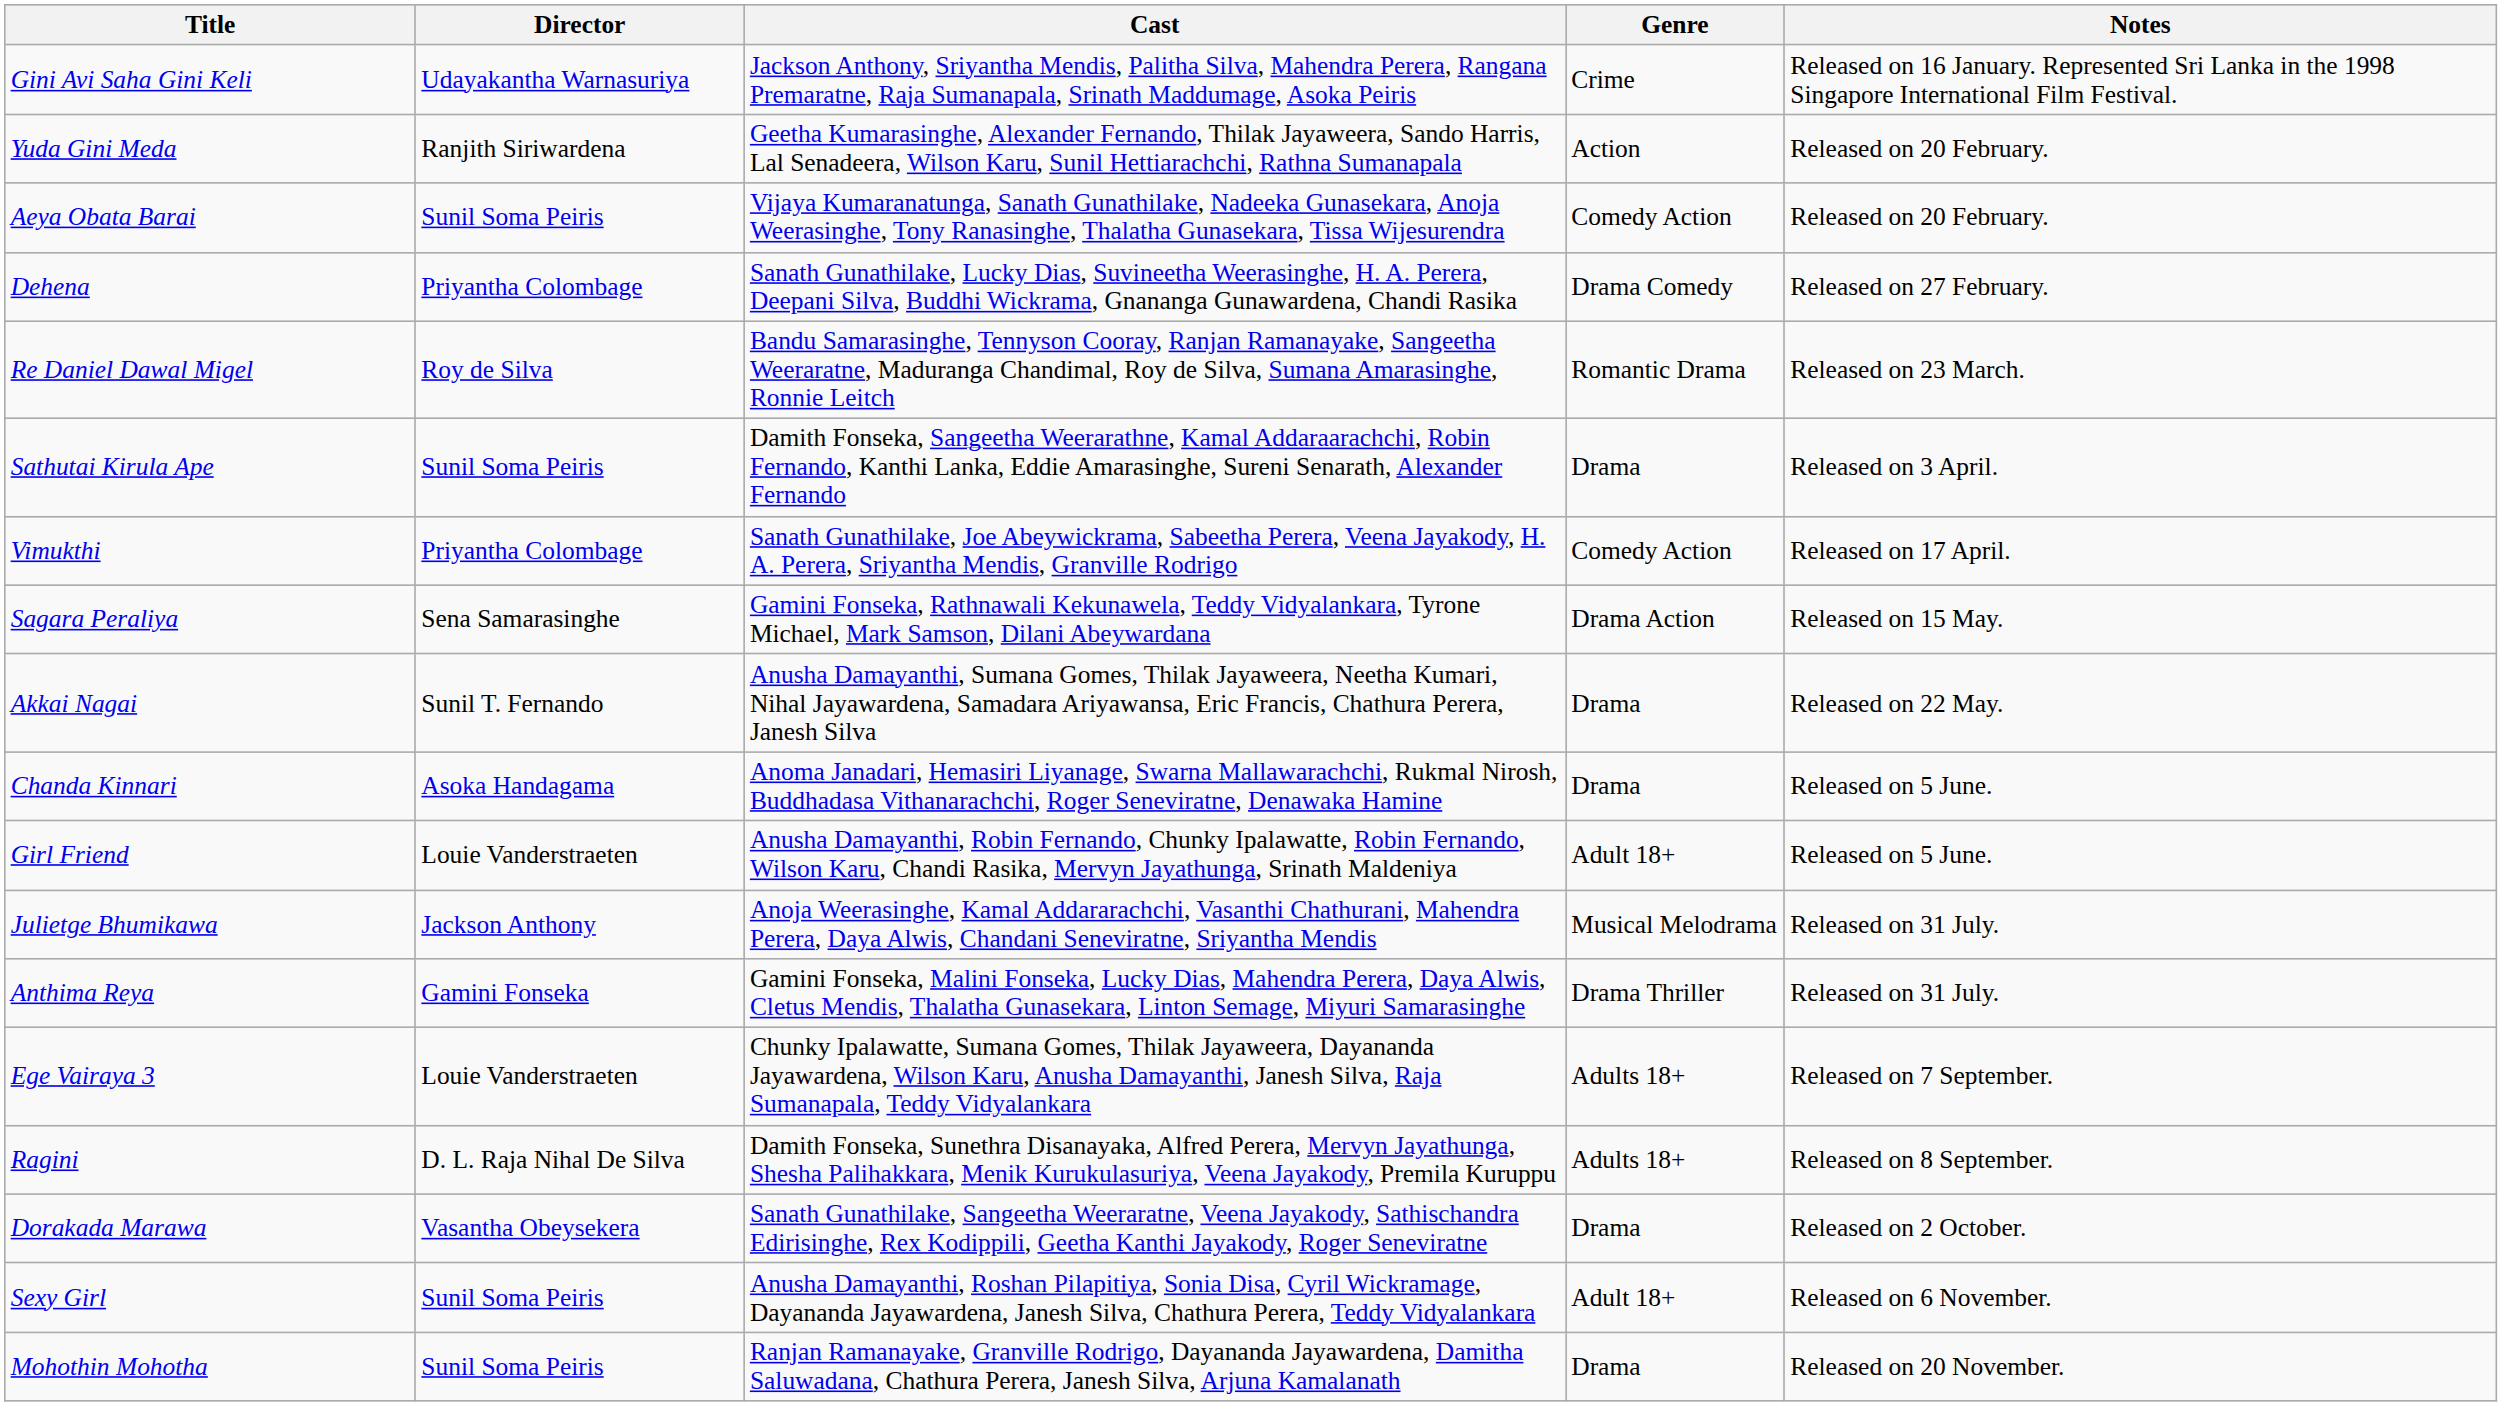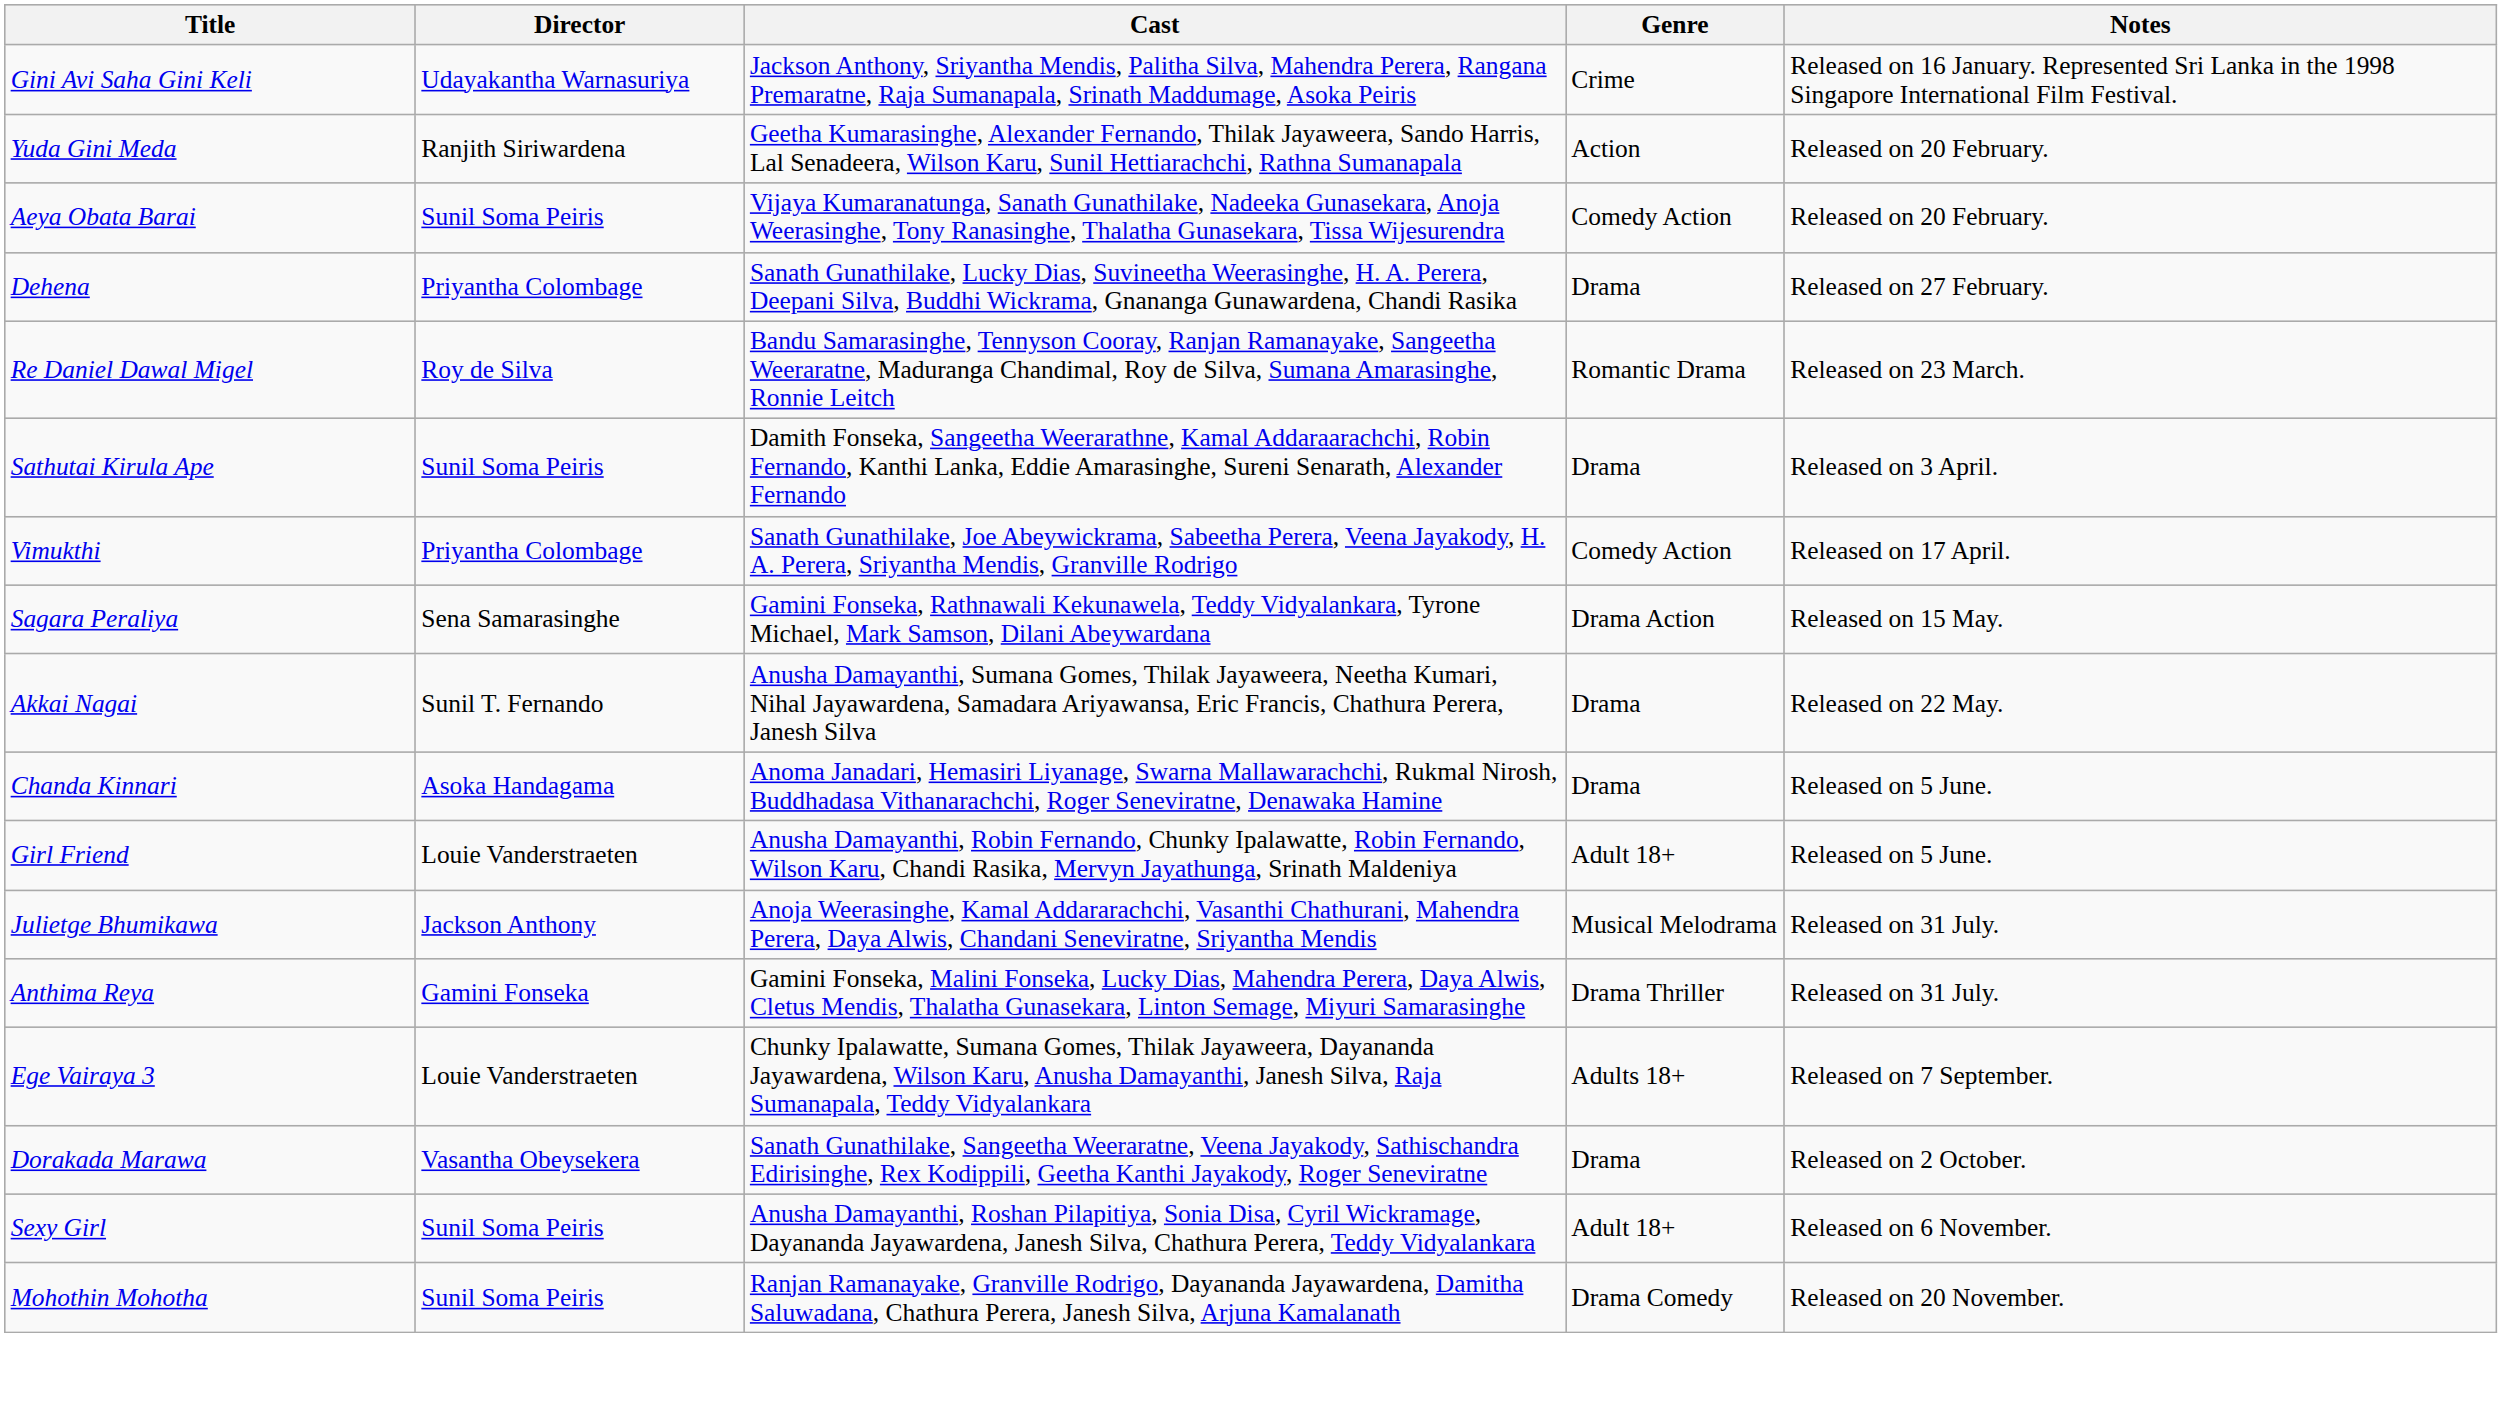 <table class="wikitable">
 <tr>
 <th width=15%>Title</th>
 <th width=12%>Director</th>
 <th width=30%>Cast</th>
 <th width=8%>Genre</th>
 <th width=26%>Notes</th>
 </tr>
 <tr>
 <td><em><a href='#'>Gini Avi Saha Gini Keli</a></em></td>
 <td><a href='#'>Udayakantha Warnasuriya</a></td>
 <td><a href='#'>Jackson Anthony</a>, <a href='#'>Sriyantha Mendis</a>, <a href='#'>Palitha Silva</a>, <a href='#'>Mahendra Perera</a>, <a href='#'>Rangana Premaratne</a>, <a href='#'>Raja Sumanapala</a>, <a href='#'>Srinath Maddumage</a>, <a href='#'>Asoka Peiris</a></td>
 <td>Crime</td>
 <td>Released on 16 January. Represented Sri Lanka in the 1998 Singapore International Film Festival.</td>
 </tr>
 <tr>
 <td><em><a href='#'>Yuda Gini Meda</a></em></td>
 <td>Ranjith Siriwardena</td>
 <td><a href='#'>Geetha Kumarasinghe</a>, <a href='#'>Alexander Fernando</a>, Thilak Jayaweera, Sando Harris, Lal Senadeera, <a href='#'>Wilson Karu</a>, <a href='#'>Sunil Hettiarachchi</a>, <a href='#'>Rathna Sumanapala</a></td>
 <td>Action</td>
 <td>Released on 20 February.</td>
 </tr>
 <tr>
 <td><em><a href='#'>Aeya Obata Barai</a></em></td>
 <td><a href='#'>Sunil Soma Peiris</a></td>
 <td><a href='#'>Vijaya Kumaranatunga</a>, <a href='#'>Sanath Gunathilake</a>, <a href='#'>Nadeeka Gunasekara</a>, <a href='#'>Anoja Weerasinghe</a>, <a href='#'>Tony Ranasinghe</a>, <a href='#'>Thalatha Gunasekara</a>, <a href='#'>Tissa Wijesurendra</a></td>
 <td>Comedy Action</td>
 <td>Released on 20 February.</td>
 </tr>
 <tr>
 <td><em><a href='#'>Dehena</a></em></td>
 <td><a href='#'>Priyantha Colombage</a></td>
 <td><a href='#'>Sanath Gunathilake</a>, <a href='#'>Lucky Dias</a>, <a href='#'>Suvineetha Weerasinghe</a>, <a href='#'>H. A. Perera</a>, <a href='#'>Deepani Silva</a>, <a href='#'>Buddhi Wickrama</a>, Gnananga Gunawardena, Chandi Rasika</td>
-<td>Drama Comedy</td>
+<td>Drama</td>
 <td>Released on 27 February.</td>
 </tr>
 <tr>
 <td><em><a href='#'>Re Daniel Dawal Migel</a></em></td>
 <td><a href='#'>Roy de Silva</a></td>
 <td><a href='#'>Bandu Samarasinghe</a>, <a href='#'>Tennyson Cooray</a>, <a href='#'>Ranjan Ramanayake</a>, <a href='#'>Sangeetha Weeraratne</a>, Maduranga Chandimal, Roy de Silva, <a href='#'>Sumana Amarasinghe</a>, <a href='#'>Ronnie Leitch</a></td>
 <td>Romantic Drama</td>
 <td>Released on 23 March.</td>
 </tr>
 <tr>
 <td><em><a href='#'>Sathutai Kirula Ape</a></em></td>
 <td><a href='#'>Sunil Soma Peiris</a></td>
 <td>Damith Fonseka, <a href='#'>Sangeetha Weerarathne</a>, <a href='#'>Kamal Addaraarachchi</a>, <a href='#'>Robin Fernando</a>, Kanthi Lanka, Eddie Amarasinghe, Sureni Senarath, <a href='#'>Alexander Fernando</a></td>
 <td>Drama</td>
 <td>Released on 3 April.</td>
 </tr>
 <tr>
 <td><em><a href='#'>Vimukthi</a></em></td>
 <td><a href='#'>Priyantha Colombage</a></td>
 <td><a href='#'>Sanath Gunathilake</a>, <a href='#'>Joe Abeywickrama</a>, <a href='#'>Sabeetha Perera</a>, <a href='#'>Veena Jayakody</a>, <a href='#'>H. A. Perera</a>, <a href='#'>Sriyantha Mendis</a>, <a href='#'>Granville Rodrigo</a></td>
 <td>Comedy Action</td>
 <td>Released on 17 April.</td>
 </tr>
 <tr>
 <td><em><a href='#'>Sagara Peraliya</a></em></td>
 <td>Sena Samarasinghe</td>
 <td><a href='#'>Gamini Fonseka</a>, <a href='#'>Rathnawali Kekunawela</a>, <a href='#'>Teddy Vidyalankara</a>, Tyrone Michael, <a href='#'>Mark Samson</a>, <a href='#'>Dilani Abeywardana</a></td>
 <td>Drama Action</td>
 <td>Released on 15 May.</td>
 </tr>
 <tr>
 <td><em><a href='#'>Akkai Nagai</a></em></td>
 <td>Sunil T. Fernando</td>
 <td><a href='#'>Anusha Damayanthi</a>, Sumana Gomes, Thilak Jayaweera, Neetha Kumari, Nihal Jayawardena, Samadara Ariyawansa, Eric Francis, Chathura Perera, Janesh Silva</td>
 <td>Drama</td>
 <td>Released on 22 May.</td>
 </tr>
 <tr>
 <td><em><a href='#'>Chanda Kinnari</a></em></td>
 <td><a href='#'>Asoka Handagama</a></td>
 <td><a href='#'>Anoma Janadari</a>, <a href='#'>Hemasiri Liyanage</a>, <a href='#'>Swarna Mallawarachchi</a>, Rukmal Nirosh, <a href='#'>Buddhadasa Vithanarachchi</a>, <a href='#'>Roger Seneviratne</a>, <a href='#'>Denawaka Hamine</a></td>
 <td>Drama</td>
 <td>Released on 5 June.</td>
 </tr>
 <tr>
 <td><em><a href='#'>Girl Friend</a></em></td>
 <td>Louie Vanderstraeten</td>
 <td><a href='#'>Anusha Damayanthi</a>, <a href='#'>Robin Fernando</a>, Chunky Ipalawatte, <a href='#'>Robin Fernando</a>, <a href='#'>Wilson Karu</a>, Chandi Rasika, <a href='#'>Mervyn Jayathunga</a>, Srinath Maldeniya</td>
 <td>Adult 18+</td>
 <td>Released on 5 June.</td>
 </tr>
 <tr>
 <td><em><a href='#'>Julietge Bhumikawa</a></em></td>
 <td><a href='#'>Jackson Anthony</a></td>
 <td><a href='#'>Anoja Weerasinghe</a>, <a href='#'>Kamal Addararachchi</a>, <a href='#'>Vasanthi Chathurani</a>, <a href='#'>Mahendra Perera</a>, <a href='#'>Daya Alwis</a>, <a href='#'>Chandani Seneviratne</a>, <a href='#'>Sriyantha Mendis</a></td>
 <td>Musical Melodrama</td>
 <td>Released on 31 July.</td>
 </tr>
 <tr>
 <td><em><a href='#'>Anthima Reya</a></em></td>
 <td><a href='#'>Gamini Fonseka</a></td>
 <td>Gamini Fonseka, <a href='#'>Malini Fonseka</a>, <a href='#'>Lucky Dias</a>, <a href='#'>Mahendra Perera</a>, <a href='#'>Daya Alwis</a>, <a href='#'>Cletus Mendis</a>, <a href='#'>Thalatha Gunasekara</a>, <a href='#'>Linton Semage</a>, <a href='#'>Miyuri Samarasinghe</a></td>
 <td>Drama Thriller</td>
 <td>Released on 31 July.</td>
 </tr>
 <tr>
 <td><em><a href='#'>Ege Vairaya 3</a></em></td>
 <td>Louie Vanderstraeten</td>
 <td>Chunky Ipalawatte, Sumana Gomes, Thilak Jayaweera, Dayananda Jayawardena, <a href='#'>Wilson Karu</a>, <a href='#'>Anusha Damayanthi</a>, Janesh Silva, <a href='#'>Raja Sumanapala</a>, <a href='#'>Teddy Vidyalankara</a></td>
 <td>Adults 18+</td>
 <td>Released on 7 September.</td>
 </tr>
 <tr>
-<td><em><a href='#'>Ragini</a></em></td>
-<td>D. L. Raja Nihal De Silva</td>
-<td>Damith Fonseka, Sunethra Disanayaka, Alfred Perera, <a href='#'>Mervyn Jayathunga</a>, <a href='#'>Shesha Palihakkara</a>, <a href='#'>Menik Kurukulasuriya</a>, <a href='#'>Veena Jayakody</a>, Premila Kuruppu</td>
-<td>Adults 18+</td>
-<td>Released on 8 September.</td>
-</tr>
-<tr>
 <td><em><a href='#'>Dorakada Marawa</a></em></td>
 <td><a href='#'>Vasantha Obeysekera</a></td>
 <td><a href='#'>Sanath Gunathilake</a>, <a href='#'>Sangeetha Weeraratne</a>, <a href='#'>Veena Jayakody</a>, <a href='#'>Sathischandra Edirisinghe</a>, <a href='#'>Rex Kodippili</a>, <a href='#'>Geetha Kanthi Jayakody</a>, <a href='#'>Roger Seneviratne</a></td>
 <td>Drama</td>
 <td>Released on 2 October.</td>
 </tr>
 <tr>
 <td><em><a href='#'>Sexy Girl</a></em></td>
 <td><a href='#'>Sunil Soma Peiris</a></td>
 <td><a href='#'>Anusha Damayanthi</a>, <a href='#'>Roshan Pilapitiya</a>, <a href='#'>Sonia Disa</a>, <a href='#'>Cyril Wickramage</a>, Dayananda Jayawardena, Janesh Silva, Chathura Perera, <a href='#'>Teddy Vidyalankara</a></td>
 <td>Adult 18+</td>
 <td>Released on 6 November.</td>
 </tr>
 <tr>
 <td><em><a href='#'>Mohothin Mohotha</a></em></td>
 <td><a href='#'>Sunil Soma Peiris</a></td>
 <td><a href='#'>Ranjan Ramanayake</a>, <a href='#'>Granville Rodrigo</a>, Dayananda Jayawardena, <a href='#'>Damitha Saluwadana</a>, Chathura Perera, Janesh Silva, <a href='#'>Arjuna Kamalanath</a></td>
-<td>Drama</td>
+<td>Drama Comedy</td>
 <td>Released on 20 November.</td>
 </tr>
 </table>
